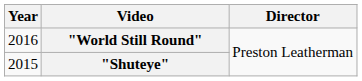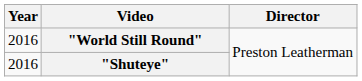 <table class="wikitable plainrowheaders">
 <tr>
 <th>Year</th>
 <th style="width:12em;">Video</th>
 <th>Director</th>
 </tr>
 <tr>
 <td>2016</td>
 <th scope="row">"World Still Round"</th>
 <td rowspan="2">Preston Leatherman</td>
 </tr>
 <tr>
-<td>2015</td>
+<td>2016</td>
 <th scope="row">"Shuteye"</th>
 </tr>
 </table>
